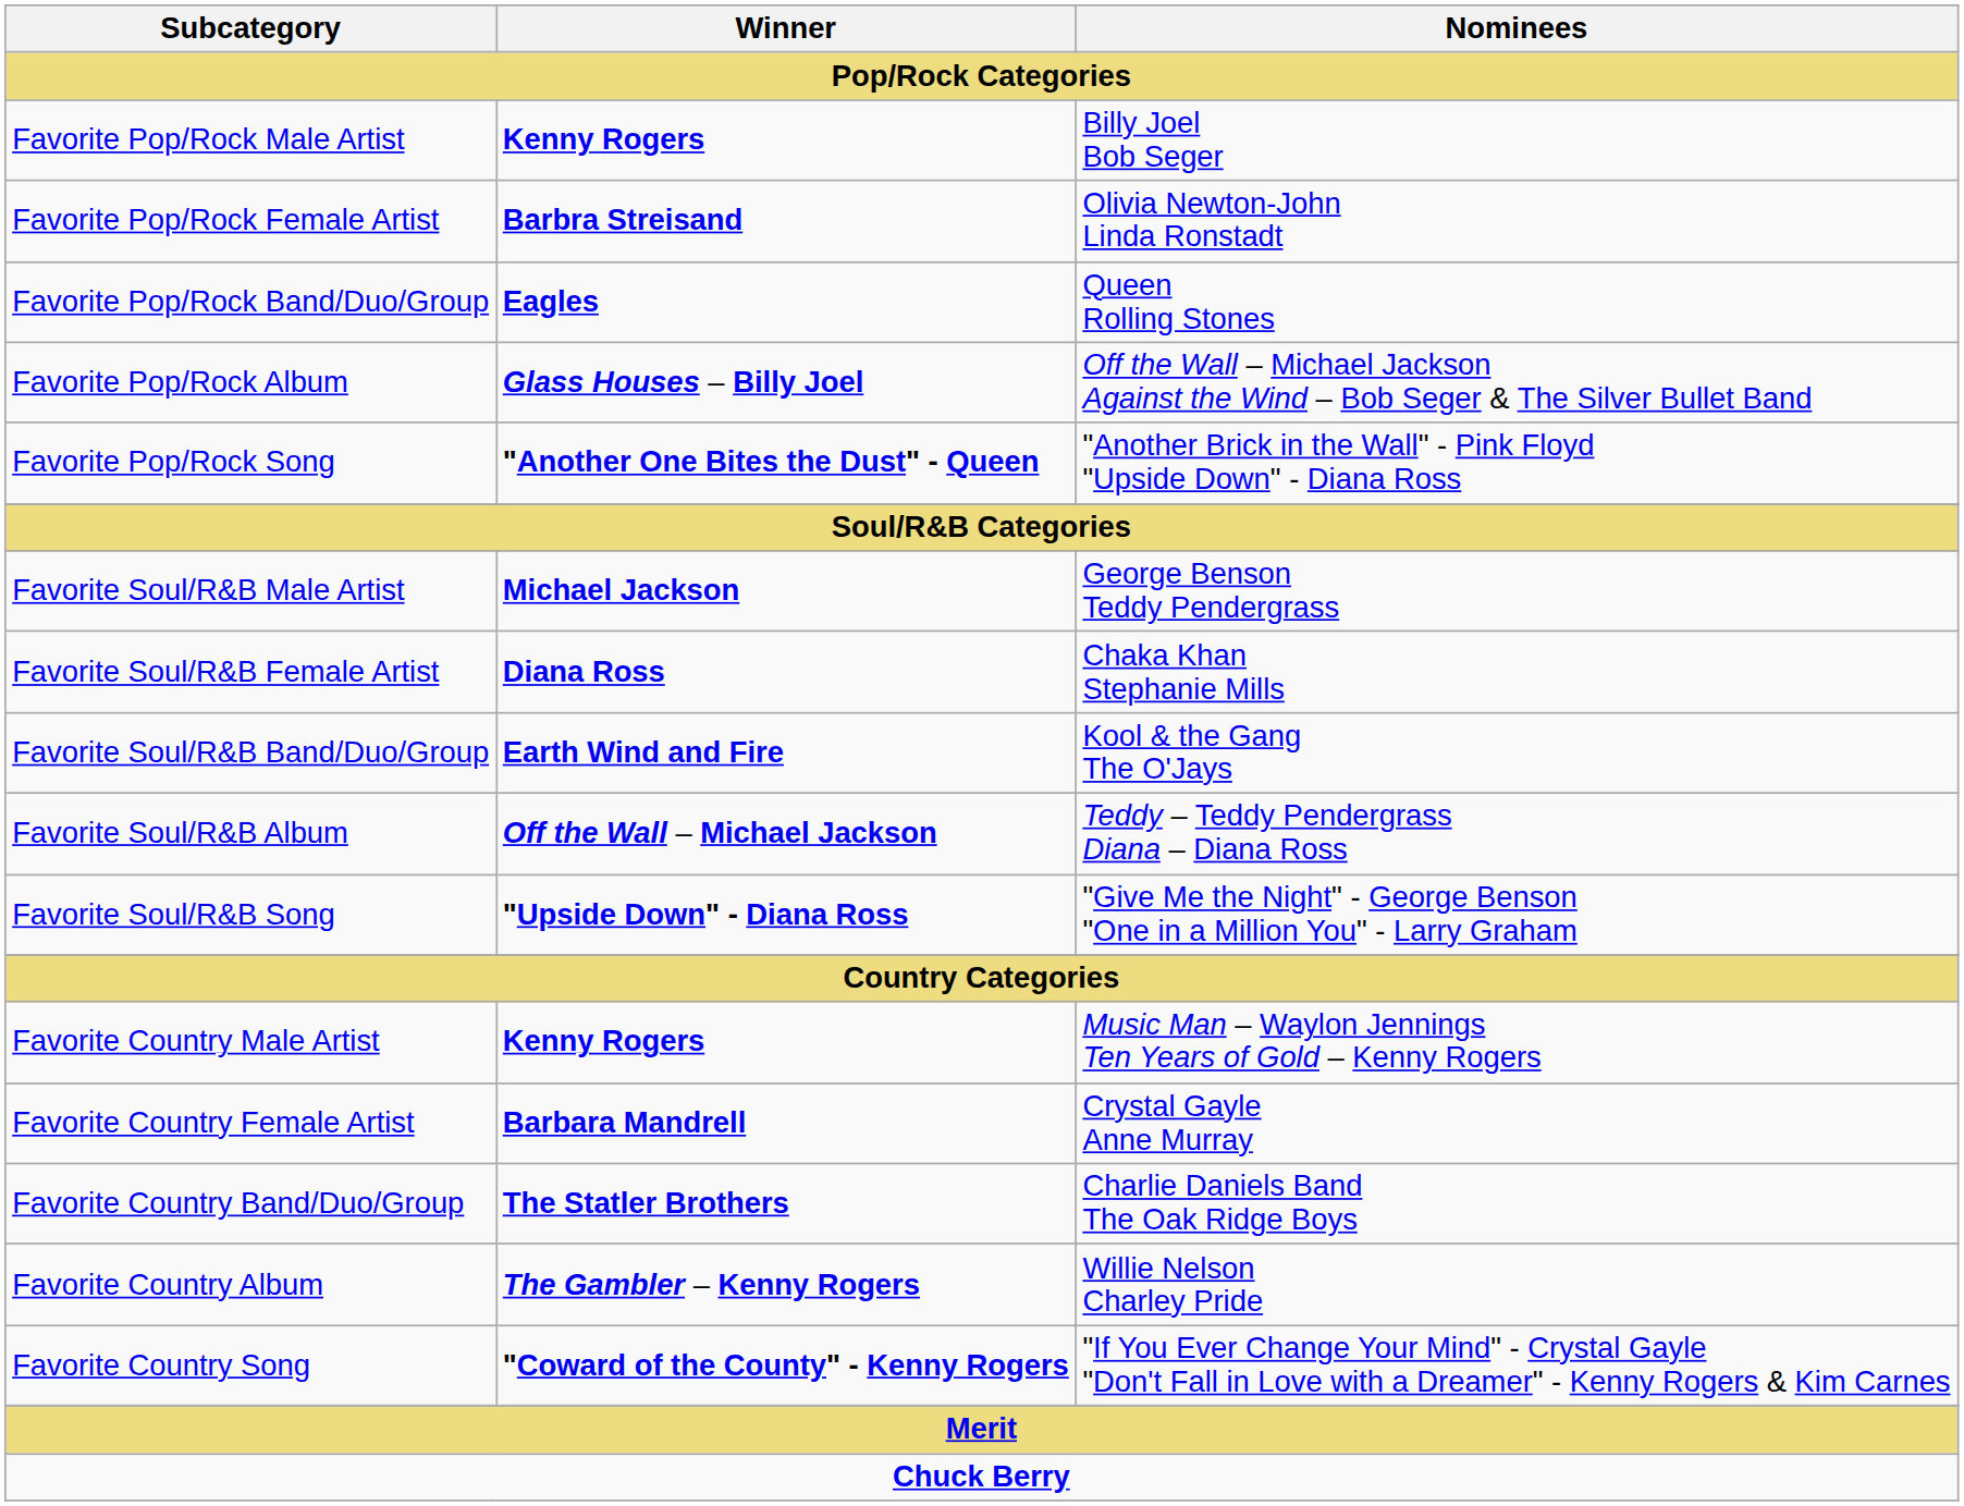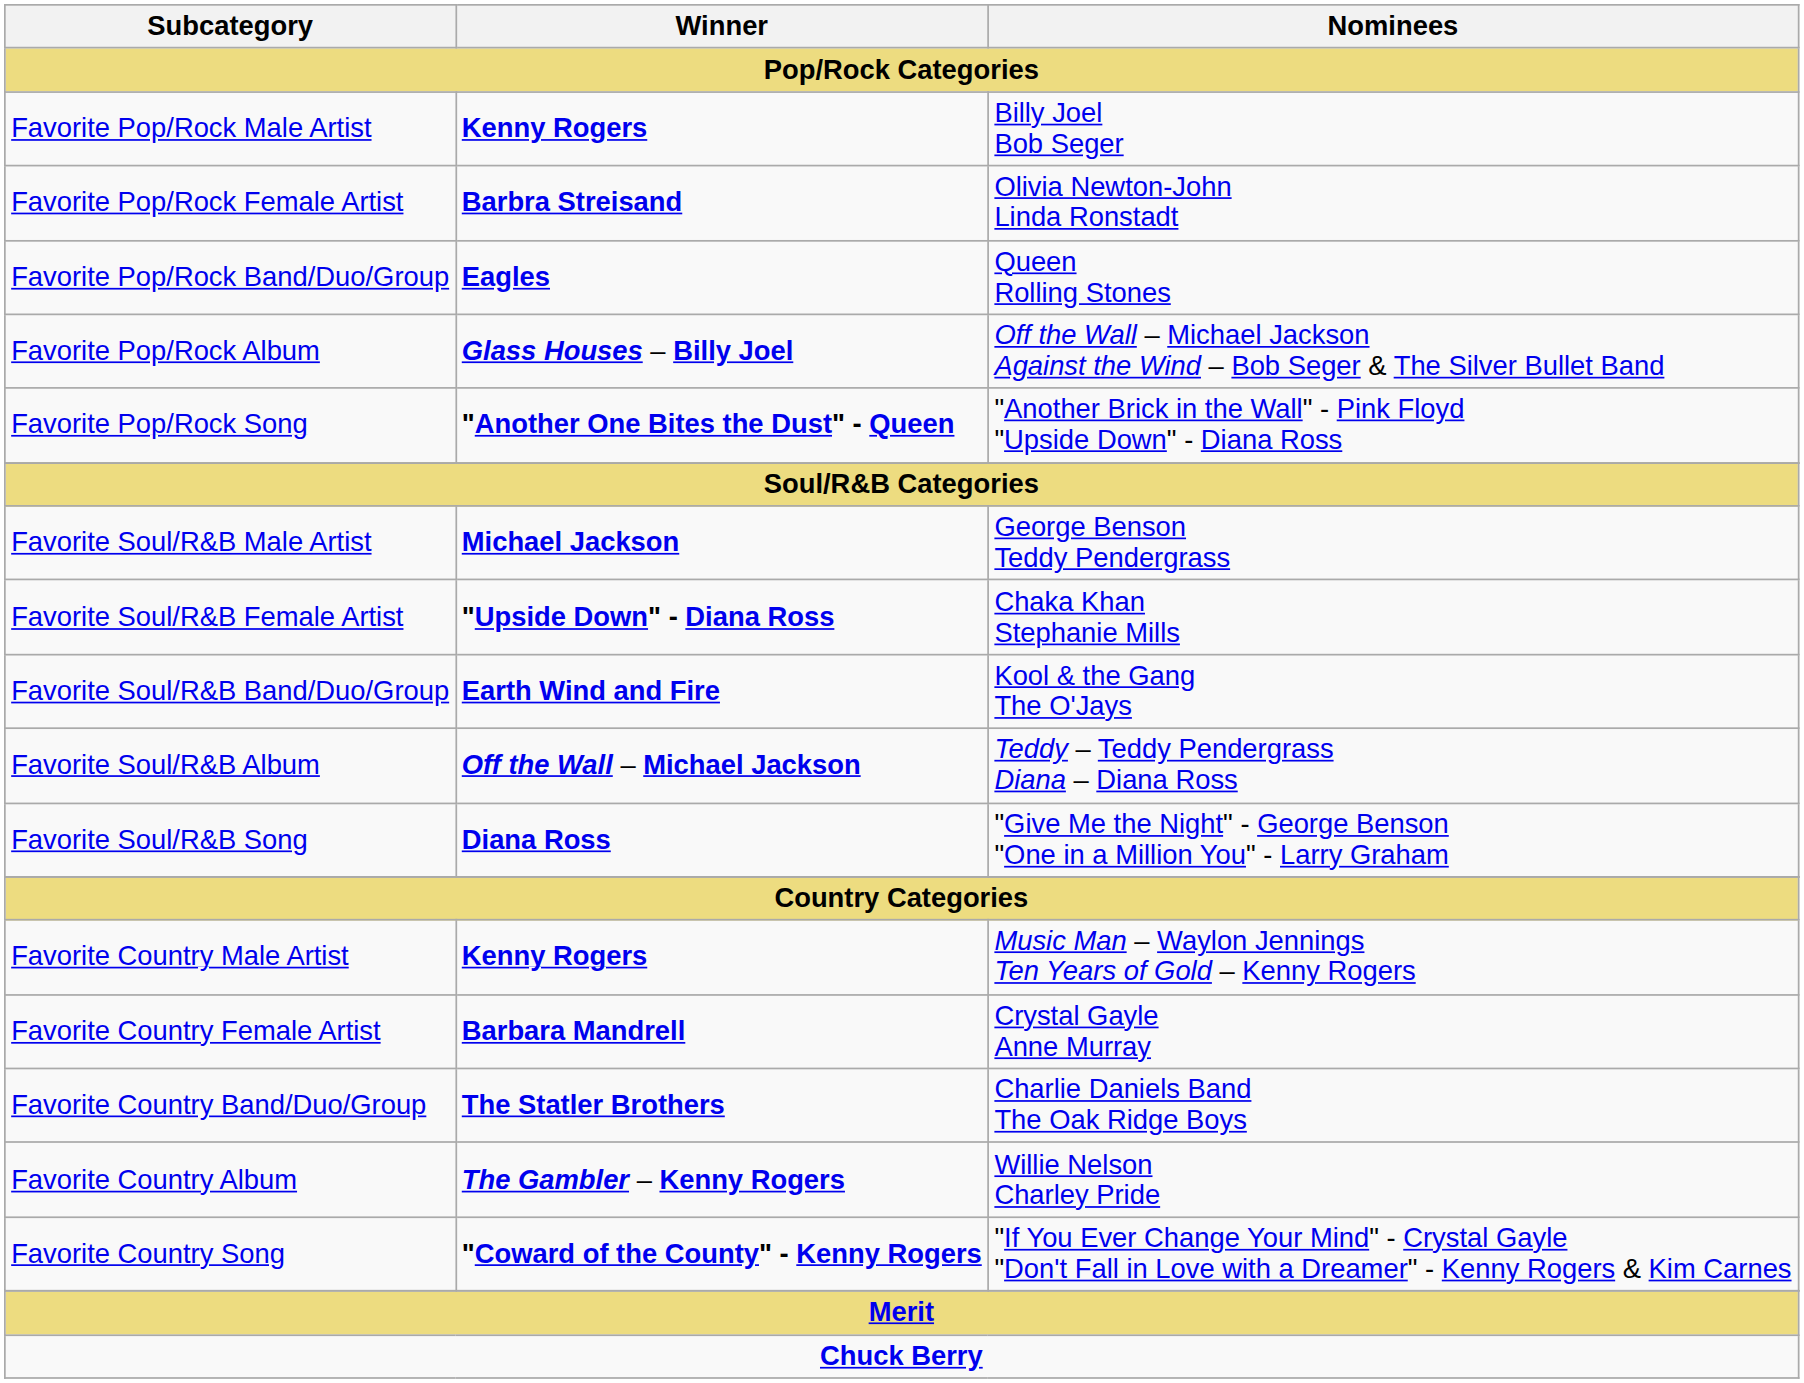 <table class="wikitable">
 <tr>
 <th><strong>Subcategory</strong></th>
 <th><strong>Winner</strong></th>
 <th><strong>Nominees</strong></th>
 </tr>
 <tr bgcolor="#EDDC80">
 <td colspan=8 align=center><strong>Pop/Rock Categories</strong></td>
 </tr>
 <tr>
 <td><a href='#'>Favorite Pop/Rock Male Artist</a></td>
 <td><strong><a href='#'>Kenny Rogers</a></strong></td>
 <td><a href='#'>Billy Joel</a> <br> <a href='#'>Bob Seger</a></td>
 </tr>
 <tr>
 <td><a href='#'>Favorite Pop/Rock Female Artist</a></td>
 <td><strong><a href='#'>Barbra Streisand</a></strong></td>
 <td><a href='#'>Olivia Newton-John</a> <br> <a href='#'>Linda Ronstadt</a></td>
 </tr>
 <tr>
 <td><a href='#'>Favorite Pop/Rock Band/Duo/Group</a></td>
 <td><strong><a href='#'>Eagles</a></strong></td>
 <td><a href='#'>Queen</a> <br> <a href='#'>Rolling Stones</a></td>
 </tr>
 <tr>
 <td><a href='#'>Favorite Pop/Rock Album</a></td>
 <td><strong><em><a href='#'>Glass Houses</a></em></strong> – <strong><a href='#'>Billy Joel</a></strong></td>
 <td><em><a href='#'>Off the Wall</a></em> – <a href='#'>Michael Jackson</a> <br> <em><a href='#'>Against the Wind</a></em> – <a href='#'>Bob Seger</a> & <a href='#'>The Silver Bullet Band</a></td>
 </tr>
 <tr>
 <td><a href='#'>Favorite Pop/Rock Song</a></td>
 <td><strong>"<a href='#'>Another One Bites the Dust</a>" - <a href='#'>Queen</a></strong></td>
 <td>"<a href='#'>Another Brick in the Wall</a>" - <a href='#'>Pink Floyd</a> <br> "<a href='#'>Upside Down</a>" - <a href='#'>Diana Ross</a></td>
 </tr>
 <tr>
 </tr>
 <tr bgcolor="#EDDC80">
 <td colspan=8 align=center><strong>Soul/R&B Categories</strong></td>
 </tr>
 <tr>
 <td><a href='#'>Favorite Soul/R&B Male Artist</a></td>
 <td><strong><a href='#'>Michael Jackson</a></strong></td>
 <td><a href='#'>George Benson</a> <br> <a href='#'>Teddy Pendergrass</a></td>
 </tr>
 <tr>
 <td><a href='#'>Favorite Soul/R&B Female Artist</a></td>
-<td><strong><a href='#'>Diana Ross</a></strong></td>
+<td><strong>"<a href='#'>Upside Down</a>" - <a href='#'>Diana Ross</a></strong></td>
 <td><a href='#'>Chaka Khan</a> <br> <a href='#'>Stephanie Mills</a></td>
 </tr>
 <tr>
 <td><a href='#'>Favorite Soul/R&B Band/Duo/Group</a></td>
 <td><strong><a href='#'>Earth Wind and Fire</a></strong></td>
 <td><a href='#'>Kool & the Gang</a> <br> <a href='#'>The O'Jays</a></td>
 </tr>
 <tr>
 <td><a href='#'>Favorite Soul/R&B Album</a></td>
 <td><strong><em><a href='#'>Off the Wall</a></em></strong> – <strong><a href='#'>Michael Jackson</a></strong></td>
 <td><em><a href='#'>Teddy</a></em> – <a href='#'>Teddy Pendergrass</a> <br> <em><a href='#'>Diana</a></em> – <a href='#'>Diana Ross</a></td>
 </tr>
 <tr>
 <td><a href='#'>Favorite Soul/R&B Song</a></td>
-<td><strong>"<a href='#'>Upside Down</a>" - <a href='#'>Diana Ross</a></strong></td>
+<td><strong><a href='#'>Diana Ross</a></strong></td>
 <td>"<a href='#'>Give Me the Night</a>" - <a href='#'>George Benson</a> <br> "<a href='#'>One in a Million You</a>" - <a href='#'>Larry Graham</a></td>
 </tr>
 <tr>
 </tr>
 <tr bgcolor="#EDDC80">
 <td colspan=8 align=center><strong>Country Categories</strong></td>
 </tr>
 <tr>
 <td><a href='#'>Favorite Country Male Artist</a></td>
 <td><strong><a href='#'>Kenny Rogers</a></strong></td>
 <td><em><a href='#'>Music Man</a></em> – <a href='#'>Waylon Jennings</a> <br> <em><a href='#'>Ten Years of Gold</a></em> – <a href='#'>Kenny Rogers</a></td>
 </tr>
 <tr>
 <td><a href='#'>Favorite Country Female Artist</a></td>
 <td><strong><a href='#'>Barbara Mandrell</a></strong></td>
 <td><a href='#'>Crystal Gayle</a> <br> <a href='#'>Anne Murray</a></td>
 </tr>
 <tr>
 <td><a href='#'>Favorite Country Band/Duo/Group</a></td>
 <td><strong><a href='#'>The Statler Brothers</a></strong></td>
 <td><a href='#'>Charlie Daniels Band</a> <br> <a href='#'>The Oak Ridge Boys</a></td>
 </tr>
 <tr>
 <td><a href='#'>Favorite Country Album</a></td>
 <td><strong><em><a href='#'>The Gambler</a></em></strong> – <strong><a href='#'>Kenny Rogers</a></strong></td>
 <td><a href='#'>Willie Nelson</a> <br> <a href='#'>Charley Pride</a></td>
 </tr>
 <tr>
 <td><a href='#'>Favorite Country Song</a></td>
 <td><strong>"<a href='#'>Coward of the County</a>" - <a href='#'>Kenny Rogers</a></strong></td>
 <td>"<a href='#'>If You Ever Change Your Mind</a>" - <a href='#'>Crystal Gayle</a> <br> "<a href='#'>Don't Fall in Love with a Dreamer</a>" - <a href='#'>Kenny Rogers</a> & <a href='#'>Kim Carnes</a></td>
 </tr>
 <tr>
 </tr>
 <tr bgcolor="#EDDC80">
 <td colspan=8 align=center><strong><a href='#'>Merit</a></strong></td>
 </tr>
 <tr>
 <td colspan=8 align=center><strong><a href='#'>Chuck Berry</a></strong></td>
 </tr>
 </table>
